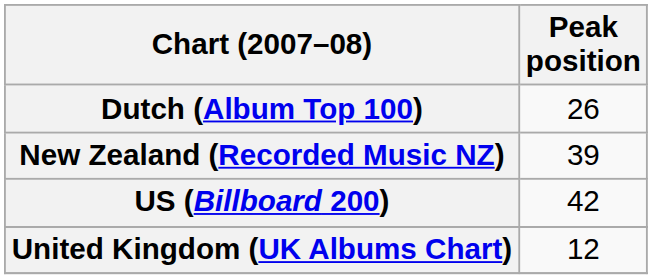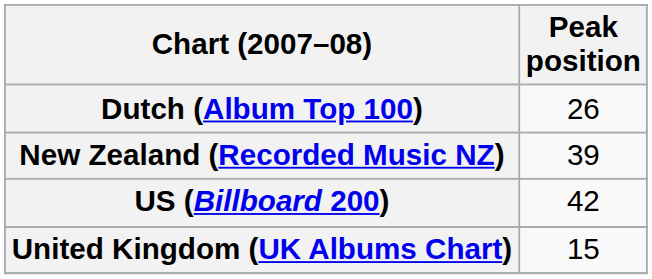 <table class="wikitable sortable plainrowheaders">
 <tr>
 <th scope="col">Chart (2007–08)</th>
 <th scope="col">Peak<br>position</th>
 </tr>
 <tr>
 <th scope="row">Dutch (<a href='#'>Album Top 100</a>)</th>
 <td style="text-align:center;">26</td>
 </tr>
 <tr>
 <th scope="row">New Zealand (<a href='#'>Recorded Music NZ</a>)</th>
 <td align="center">39</td>
 </tr>
 <tr>
 <th scope="row">US (<a href='#'><em>Billboard</em> 200</a>)</th>
 <td style="text-align:center;">42</td>
 </tr>
 <tr>
 </tr>
 <tr>
 <th scope="row">United Kingdom (<a href='#'>UK Albums Chart</a>)</th>
-<td style="text-align:center;">12</td>
+<td style="text-align:center;">15</td>
 </tr>
 <tr>
 </tr>
 </table>
